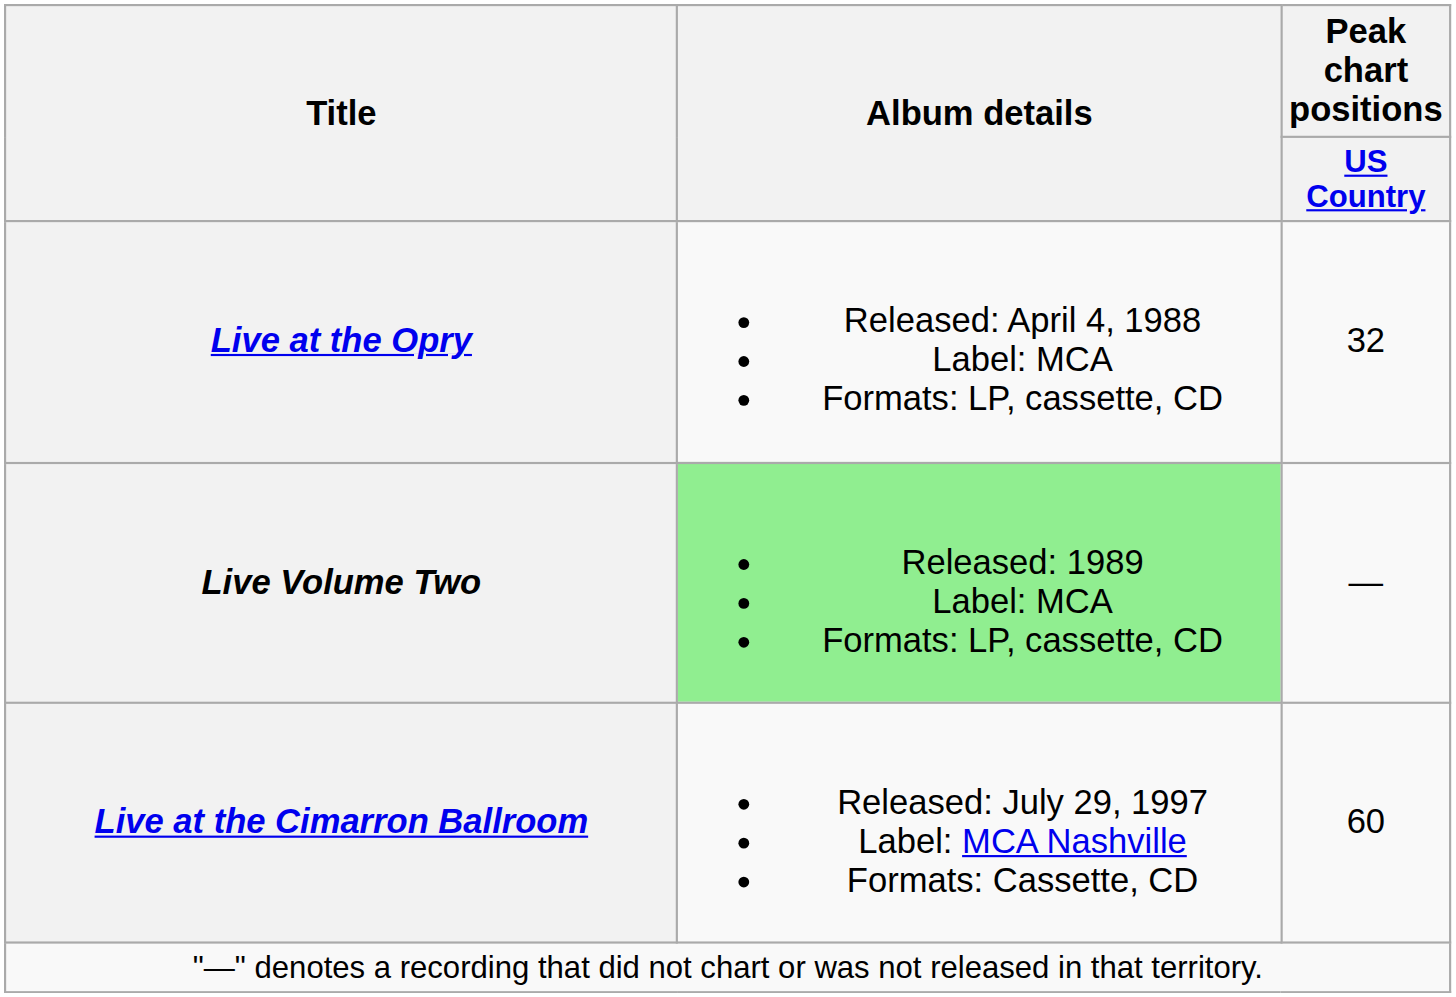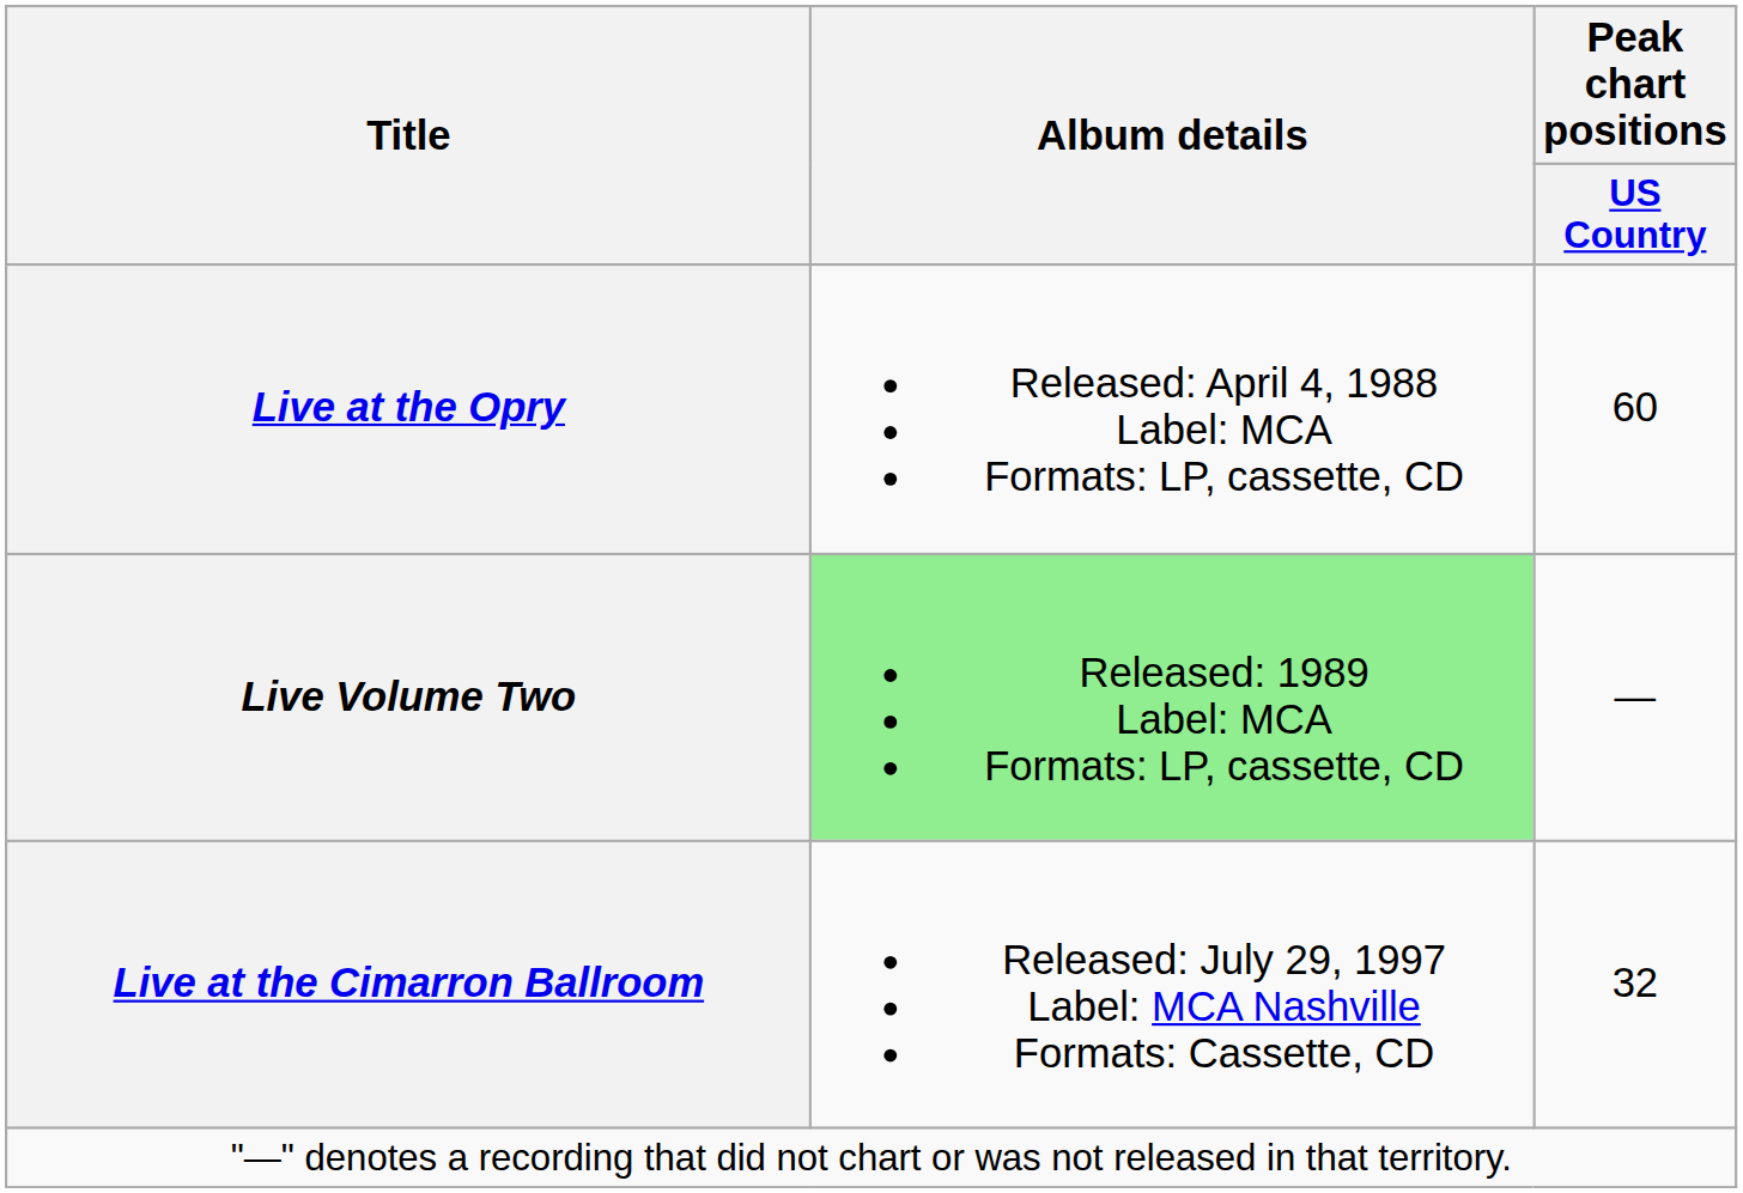 <table class="wikitable plainrowheaders" style="text-align:center;" border="1">
 <tr>
 <th scope="col" rowspan="2" style="width:19em;">Title</th>
 <th scope="col" rowspan="2" style="width:17em;">Album details</th>
 <th scope="col" colspan="1">Peak<br>chart<br>positions</th>
 </tr>
 <tr>
 <th scope="col" style="width:3em;font-size:90%;"><a href='#'>US<br>Country</a><br></th>
 </tr>
 <tr>
 <th scope="row"><em><a href='#'>Live at the Opry</a></em></th>
 <td><br><ul><li>Released: April 4, 1988</li><li>Label: MCA</li><li>Formats: LP, cassette, CD</li></ul></td>
-<td>32</td>
+<td>60</td>
 </tr>
 <tr>
 <th scope="row"><em>Live Volume Two</em></th>
 <td style="background: lightgreen;"><br><ul><li>Released: 1989</li><li>Label: MCA</li><li>Formats: LP, cassette, CD</li></ul></td>
 <td>—</td>
 </tr>
 <tr>
 <th scope="row"><em><a href='#'>Live at the Cimarron Ballroom</a></em></th>
 <td><br><ul><li>Released: July 29, 1997</li><li>Label: <a href='#'>MCA Nashville</a></li><li>Formats: Cassette, CD</li></ul></td>
-<td>60</td>
+<td>32</td>
 </tr>
 <tr>
 <td colspan="3" style="font-size:90%">"—" denotes a recording that did not chart or was not released in that territory.</td>
 </tr>
 </table>
